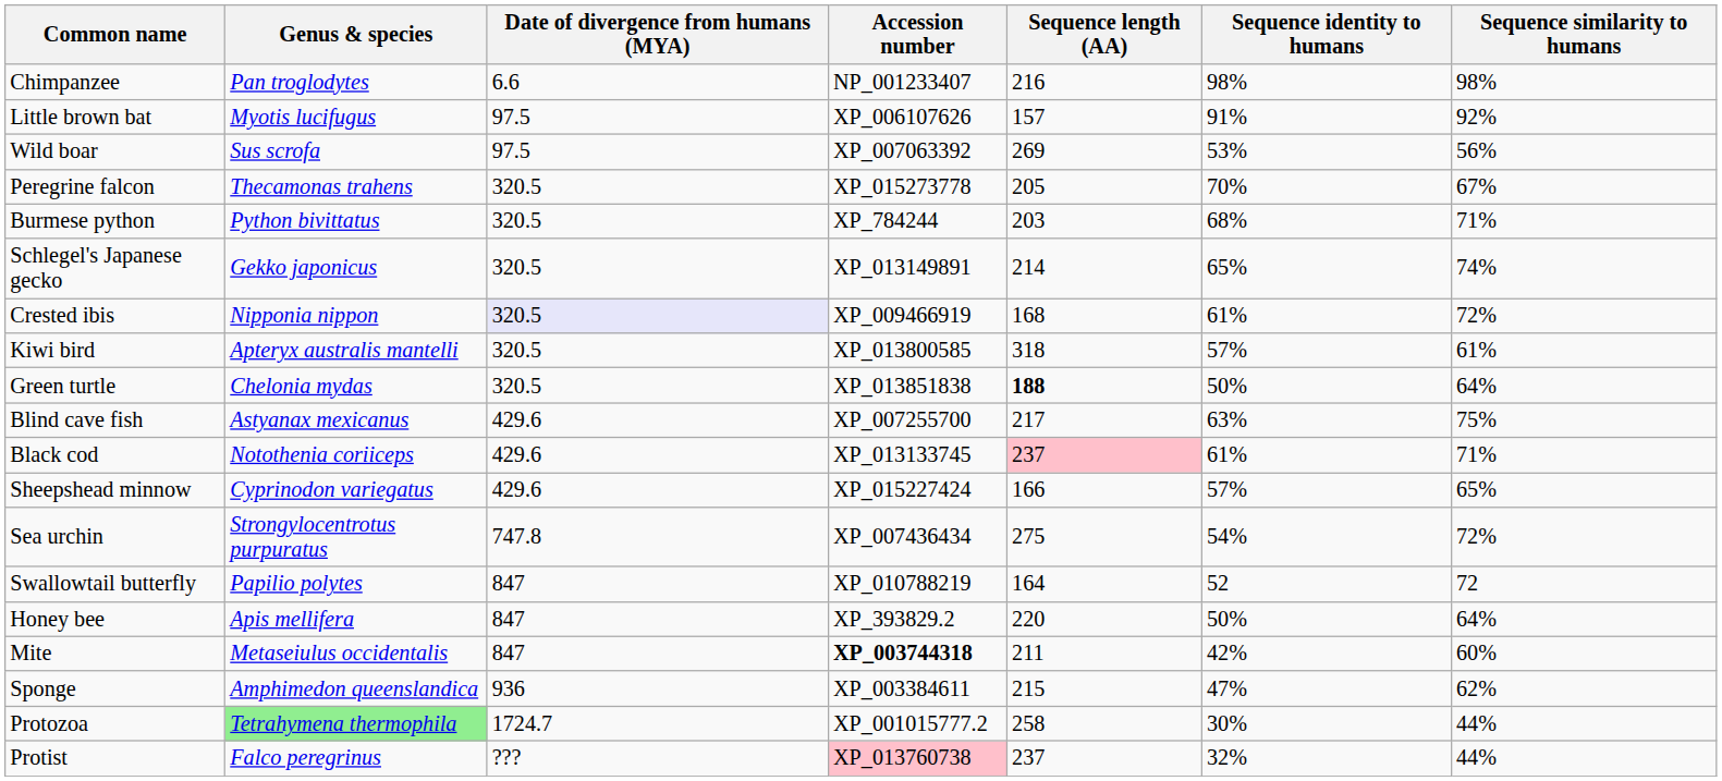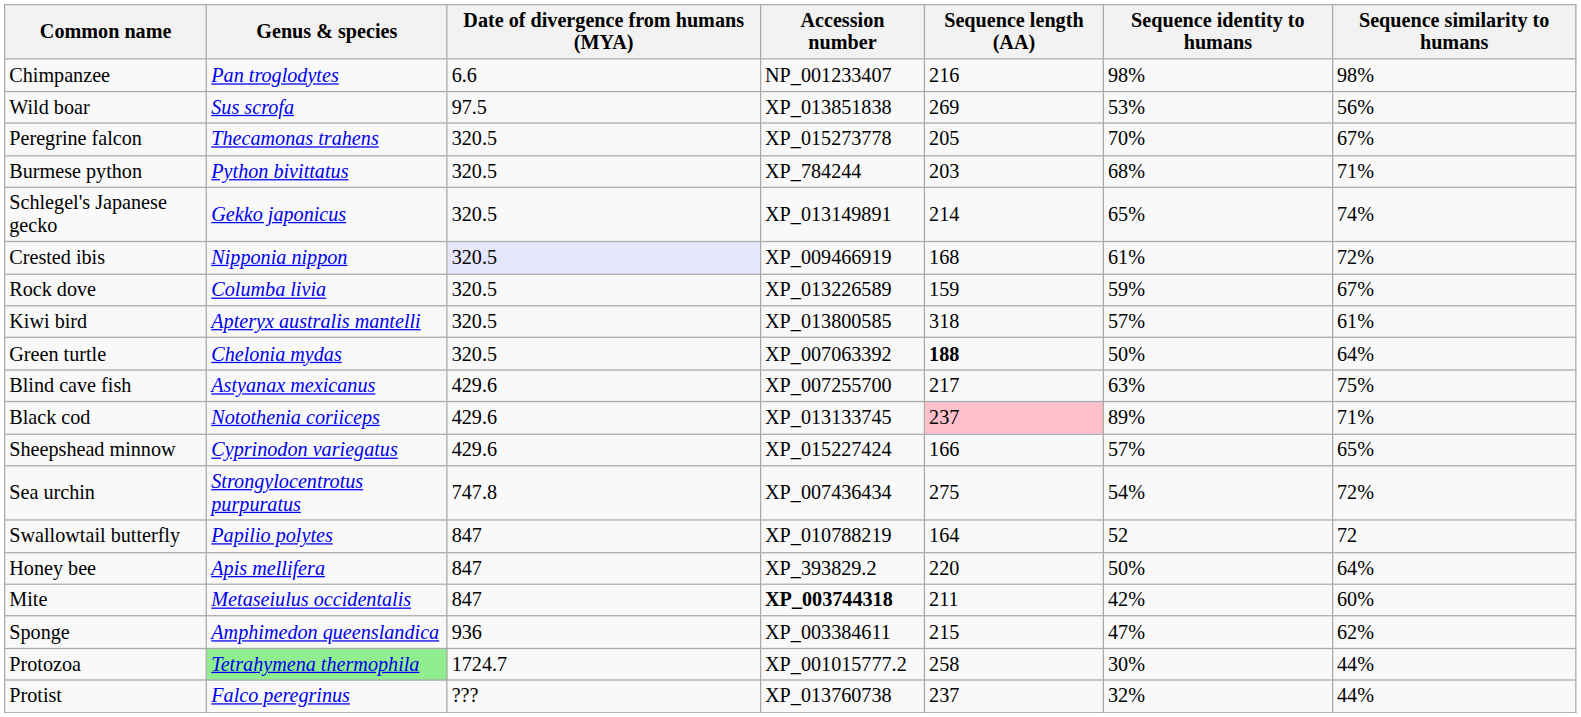 <table class="wikitable sortable">
 <tr>
 <th>Common name</th>
 <th>Genus & species</th>
 <th>Date of divergence from humans (MYA)</th>
 <th>Accession number</th>
 <th>Sequence length (AA)</th>
 <th>Sequence identity to humans</th>
 <th>Sequence similarity to humans</th>
 </tr>
 <tr>
 <td>Chimpanzee</td>
 <td><em><a href='#'>Pan troglodytes</a></em></td>
 <td>6.6</td>
 <td>NP_001233407</td>
 <td>216</td>
 <td>98%</td>
 <td>98%</td>
 </tr>
 <tr>
-<td>Little brown bat</td>
-<td><em><a href='#'>Myotis lucifugus</a></em></td>
-<td>97.5</td>
-<td>XP_006107626</td>
-<td>157</td>
-<td>91%</td>
-<td>92%</td>
-</tr>
-<tr>
 <td>Wild boar</td>
 <td><em><a href='#'>Sus scrofa</a></em></td>
 <td>97.5</td>
-<td>XP_007063392</td>
+<td>XP_013851838</td>
 <td>269</td>
 <td>53%</td>
 <td>56%</td>
 </tr>
 <tr>
 <td>Peregrine falcon</td>
 <td><em><a href='#'>Thecamonas trahens</a></em></td>
 <td>320.5</td>
 <td>XP_015273778</td>
 <td>205</td>
 <td>70%</td>
 <td>67%</td>
 </tr>
 <tr>
 <td>Burmese python</td>
 <td><em><a href='#'>Python bivittatus</a></em></td>
 <td>320.5</td>
 <td>XP_784244</td>
 <td>203</td>
 <td>68%</td>
 <td>71%</td>
 </tr>
 <tr>
 <td>Schlegel's Japanese gecko</td>
 <td><em><a href='#'>Gekko japonicus</a></em></td>
 <td>320.5</td>
 <td>XP_013149891</td>
 <td>214</td>
 <td>65%</td>
 <td>74%</td>
 </tr>
 <tr>
 <td>Crested ibis</td>
 <td><em><a href='#'>Nipponia nippon</a></em></td>
 <td style="background: lavender;">320.5</td>
 <td>XP_009466919</td>
 <td>168</td>
 <td>61%</td>
 <td>72%</td>
 </tr>
 <tr>
+<td>Rock dove</td>
+<td><em><a href='#'>Columba livia</a></em></td>
+<td>320.5</td>
+<td>XP_013226589</td>
+<td>159</td>
+<td>59%</td>
+<td>67%</td>
+</tr>
+<tr>
 <td>Kiwi bird</td>
 <td><em><a href='#'>Apteryx australis mantelli</a></em></td>
 <td>320.5</td>
 <td>XP_013800585</td>
 <td>318</td>
 <td>57%</td>
 <td>61%</td>
 </tr>
 <tr>
 <td>Green turtle</td>
 <td><em><a href='#'>Chelonia mydas</a></em></td>
 <td>320.5</td>
-<td>XP_013851838</td>
+<td>XP_007063392</td>
 <td><strong>188</strong></td>
 <td>50%</td>
 <td>64%</td>
 </tr>
 <tr>
 <td>Blind cave fish</td>
 <td><em><a href='#'>Astyanax mexicanus</a></em></td>
 <td>429.6</td>
 <td>XP_007255700</td>
 <td>217</td>
 <td>63%</td>
 <td>75%</td>
 </tr>
 <tr>
 <td>Black cod</td>
 <td><em><a href='#'>Notothenia coriiceps</a></em></td>
 <td>429.6</td>
 <td>XP_013133745</td>
 <td style="background: pink;">237</td>
-<td>61%</td>
+<td>89%</td>
 <td>71%</td>
 </tr>
 <tr>
 <td>Sheepshead minnow</td>
 <td><em><a href='#'>Cyprinodon variegatus</a></em></td>
 <td>429.6</td>
 <td>XP_015227424</td>
 <td>166</td>
 <td>57%</td>
 <td>65%</td>
 </tr>
 <tr>
 <td>Sea urchin</td>
 <td><em><a href='#'>Strongylocentrotus purpuratus</a></em></td>
 <td>747.8</td>
 <td>XP_007436434</td>
 <td>275</td>
 <td>54%</td>
 <td>72%</td>
 </tr>
 <tr>
 <td>Swallowtail butterfly</td>
 <td><em><a href='#'>Papilio polytes</a></em></td>
 <td>847</td>
 <td>XP_010788219</td>
 <td>164</td>
 <td>52</td>
 <td>72</td>
 </tr>
 <tr>
 <td>Honey bee</td>
 <td><em><a href='#'>Apis mellifera</a></em></td>
 <td>847</td>
 <td>XP_393829.2</td>
 <td>220</td>
 <td>50%</td>
 <td>64%</td>
 </tr>
 <tr>
 <td>Mite</td>
 <td><em><a href='#'>Metaseiulus occidentalis</a></em></td>
 <td>847</td>
 <td><strong>XP_003744318</strong></td>
 <td>211</td>
 <td>42%</td>
 <td>60%</td>
 </tr>
 <tr>
 <td>Sponge</td>
 <td><em><a href='#'>Amphimedon queenslandica</a></em></td>
 <td>936</td>
 <td>XP_003384611</td>
 <td>215</td>
 <td>47%</td>
 <td>62%</td>
 </tr>
 <tr>
 <td>Protozoa</td>
 <td style="background: lightgreen;"><em><a href='#'>Tetrahymena thermophila</a></em></td>
 <td>1724.7</td>
 <td>XP_001015777.2</td>
 <td>258</td>
 <td>30%</td>
 <td>44%</td>
 </tr>
 <tr>
 <td>Protist</td>
 <td><em><a href='#'>Falco peregrinus</a></em></td>
 <td>???</td>
-<td style="background: pink;">XP_013760738</td>
+<td>XP_013760738</td>
 <td>237</td>
 <td>32%</td>
 <td>44%</td>
 </tr>
 </table>
